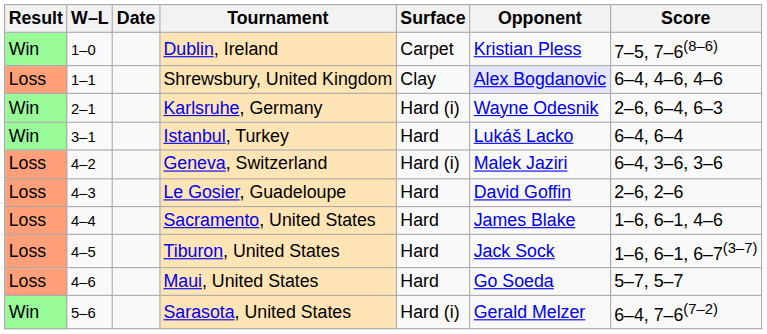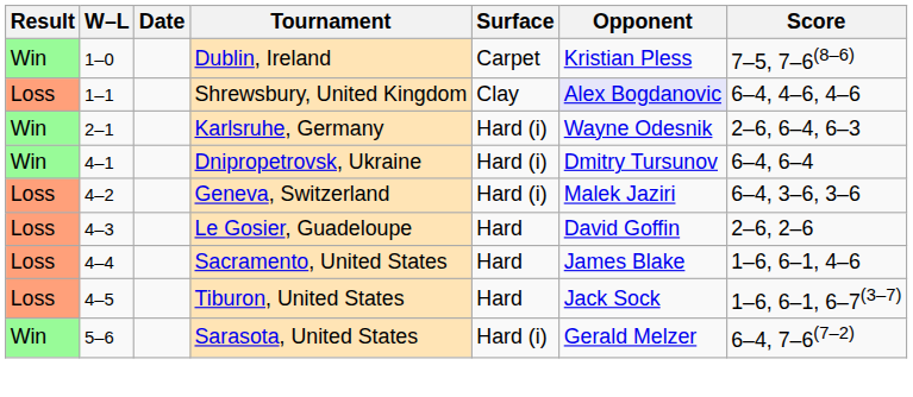 <table class="sortable wikitable nowrap">
 <tr>
 <th>Result</th>
 <th class="unsortable">W–L</th>
 <th>Date</th>
 <th>Tournament</th>
 <th>Surface</th>
 <th>Opponent</th>
 <th class="unsortable">Score</th>
 </tr>
 <tr>
 <td bgcolor=98FB98>Win</td>
 <td><small>1–0</small></td>
 <td><a href='#'></a></td>
 <td bgcolor=moccasin><a href='#'>Dublin</a>, Ireland</td>
 <td>Carpet</td>
 <td> <a href='#'>Kristian Pless</a></td>
 <td>7–5, 7–6<sup>(8–6)</sup></td>
 </tr>
 <tr>
 <td bgcolor=ffa07a>Loss</td>
 <td><small>1–1</small></td>
 <td></td>
 <td bgcolor=moccasin>Shrewsbury, United Kingdom</td>
 <td>Clay</td>
 <td style="background: lavender;"> <a href='#'>Alex Bogdanovic</a></td>
 <td>6–4, 4–6, 4–6</td>
 </tr>
 <tr>
 <td bgcolor=98FB98>Win</td>
 <td><small>2–1</small></td>
 <td></td>
 <td bgcolor=moccasin><a href='#'>Karlsruhe</a>, Germany</td>
 <td>Hard (i)</td>
 <td> <a href='#'>Wayne Odesnik</a></td>
 <td>2–6, 6–4, 6–3</td>
 </tr>
 <tr>
 <td bgcolor=98FB98>Win</td>
-<td><small>3–1</small></td>
+<td><small>4–1</small></td>
 <td></td>
-<td bgcolor=moccasin><a href='#'>Istanbul</a>, Turkey</td>
-<td>Hard</td>
-<td> <a href='#'>Lukáš Lacko</a></td>
+<td bgcolor=moccasin><a href='#'>Dnipropetrovsk</a>, Ukraine</td>
+<td>Hard (i)</td>
+<td> <a href='#'>Dmitry Tursunov</a></td>
 <td>6–4, 6–4</td>
 </tr>
 <tr>
 <td bgcolor=ffa07a>Loss</td>
 <td><small>4–2</small></td>
 <td><a href='#'></a></td>
 <td bgcolor=moccasin><a href='#'>Geneva</a>, Switzerland</td>
 <td>Hard (i)</td>
 <td> <a href='#'>Malek Jaziri</a></td>
 <td>6–4, 3–6, 3–6</td>
 </tr>
 <tr>
 <td bgcolor=ffa07a>Loss</td>
 <td><small>4–3</small></td>
 <td><a href='#'></a></td>
 <td bgcolor=moccasin><a href='#'>Le Gosier</a>, Guadeloupe</td>
 <td>Hard</td>
 <td> <a href='#'>David Goffin</a></td>
 <td>2–6, 2–6</td>
 </tr>
 <tr>
 <td bgcolor=ffa07a>Loss</td>
 <td><small>4–4</small></td>
 <td><a href='#'></a></td>
 <td bgcolor=moccasin><a href='#'>Sacramento</a>, United States</td>
 <td>Hard</td>
 <td> <a href='#'>James Blake</a></td>
 <td>1–6, 6–1, 4–6</td>
 </tr>
 <tr>
 <td bgcolor=ffa07a>Loss</td>
 <td><small>4–5</small></td>
 <td><a href='#'></a></td>
 <td bgcolor=moccasin><a href='#'>Tiburon</a>, United States</td>
 <td>Hard</td>
 <td> <a href='#'>Jack Sock</a></td>
 <td>1–6, 6–1, 6–7<sup>(3–7)</sup></td>
 </tr>
 <tr>
-<td bgcolor=ffa07a>Loss</td>
-<td><small>4–6</small></td>
-<td><a href='#'></a></td>
-<td bgcolor=moccasin><a href='#'>Maui</a>, United States</td>
-<td>Hard</td>
-<td> <a href='#'>Go Soeda</a></td>
-<td>5–7, 5–7</td>
-</tr>
-<tr>
 <td bgcolor=98FB98>Win</td>
 <td><small>5–6</small></td>
 <td><a href='#'></a></td>
 <td bgcolor=moccasin><a href='#'>Sarasota</a>, United States</td>
 <td>Hard (i)</td>
 <td> <a href='#'>Gerald Melzer</a></td>
 <td>6–4, 7–6<sup>(7–2)</sup></td>
 </tr>
 </table>
